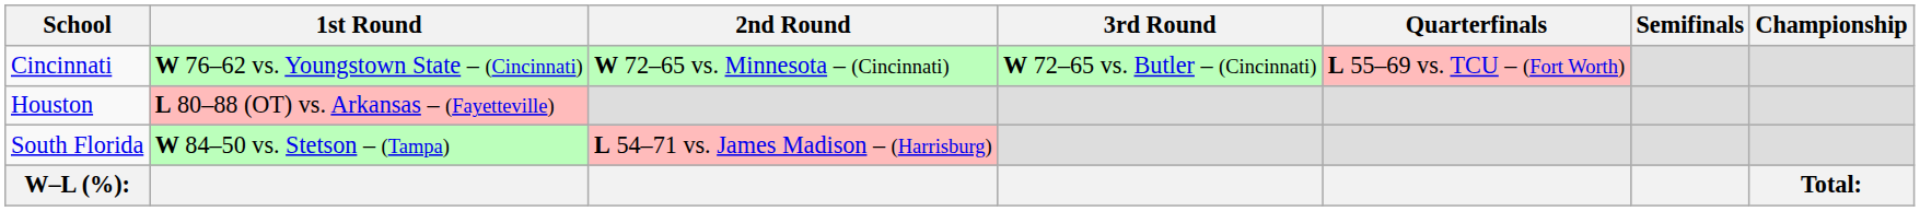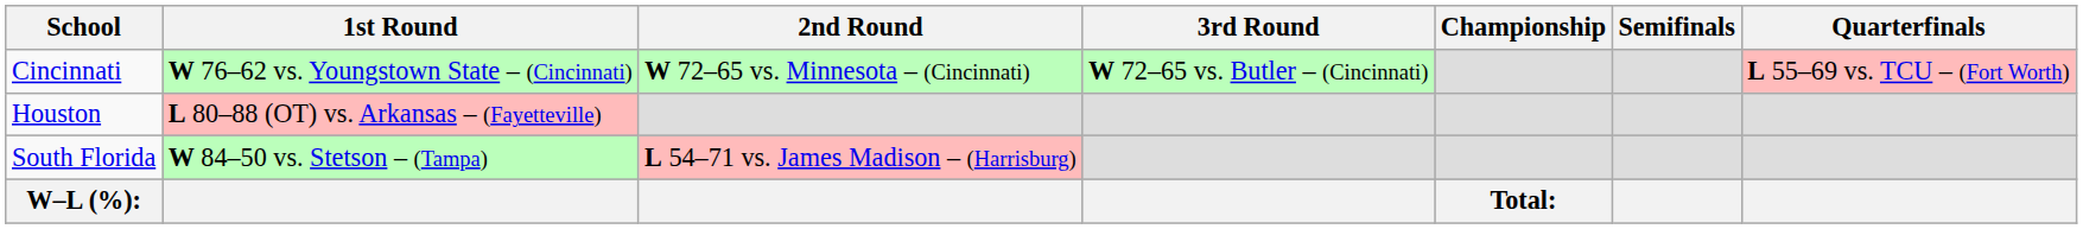 <table class="sortable wikitable" style="white-space:nowrap; font-size:90%;">
 <tr>
 <th>School</th>
 <th>1st Round</th>
 <th>2nd Round</th>
 <th>3rd Round</th>
+<th>Championship</th>
+<th>Semifinals</th>
 <th>Quarterfinals</th>
-<th>Semifinals</th>
-<th>Championship</th>
 </tr>
 <tr>
 <td><a href='#'>Cincinnati</a></td>
 <td style="background:#bfb;"><strong>W</strong> 76–62 vs. <a href='#'>Youngstown State</a> – <small>(<a href='#'>Cincinnati</a>)</small></td>
 <td style="background:#bfb;"><strong>W</strong> 72–65 vs. <a href='#'>Minnesota</a> – <small>(Cincinnati)</small></td>
 <td style="background:#bfb;"><strong>W</strong> 72–65 vs. <a href='#'>Butler</a> – <small>(Cincinnati)</small></td>
-<td style="background:#fbb;"><strong>L</strong> 55–69 vs. <a href='#'>TCU</a> – <small>(<a href='#'>Fort Worth</a>)</small></td>
 <td style="background:#ddd;"></td>
 <td style="background:#ddd;"></td>
+<td style="background:#fbb;"><strong>L</strong> 55–69 vs. <a href='#'>TCU</a> – <small>(<a href='#'>Fort Worth</a>)</small></td>
 </tr>
 <tr>
 <td><a href='#'>Houston</a></td>
 <td style="background:#fbb;"><strong>L</strong> 80–88 (OT) vs. <a href='#'>Arkansas</a>  – <small>(<a href='#'>Fayetteville</a>)</small></td>
 <td style="background:#ddd;"></td>
 <td style="background:#ddd;"></td>
 <td style="background:#ddd;"></td>
 <td style="background:#ddd;"></td>
 <td style="background:#ddd;"></td>
 </tr>
 <tr>
 <td><a href='#'>South Florida</a></td>
 <td style="background:#bfb;"><strong>W</strong> 84–50 vs. <a href='#'>Stetson</a> – <small>(<a href='#'>Tampa</a>)</small></td>
 <td style="background:#fbb;"><strong>L</strong> 54–71 vs. <a href='#'>James Madison</a> – <small>(<a href='#'>Harrisburg</a>)</small></td>
 <td style="background:#ddd;"></td>
 <td style="background:#ddd;"></td>
 <td style="background:#ddd;"></td>
 <td style="background:#ddd;"></td>
 </tr>
 <tr>
 <th>W–L (%):</th>
 <th></th>
 <th></th>
 <th></th>
+<th> Total: </th>
 <th></th>
 <th></th>
-<th> Total: </th>
 </tr>
 </table>
